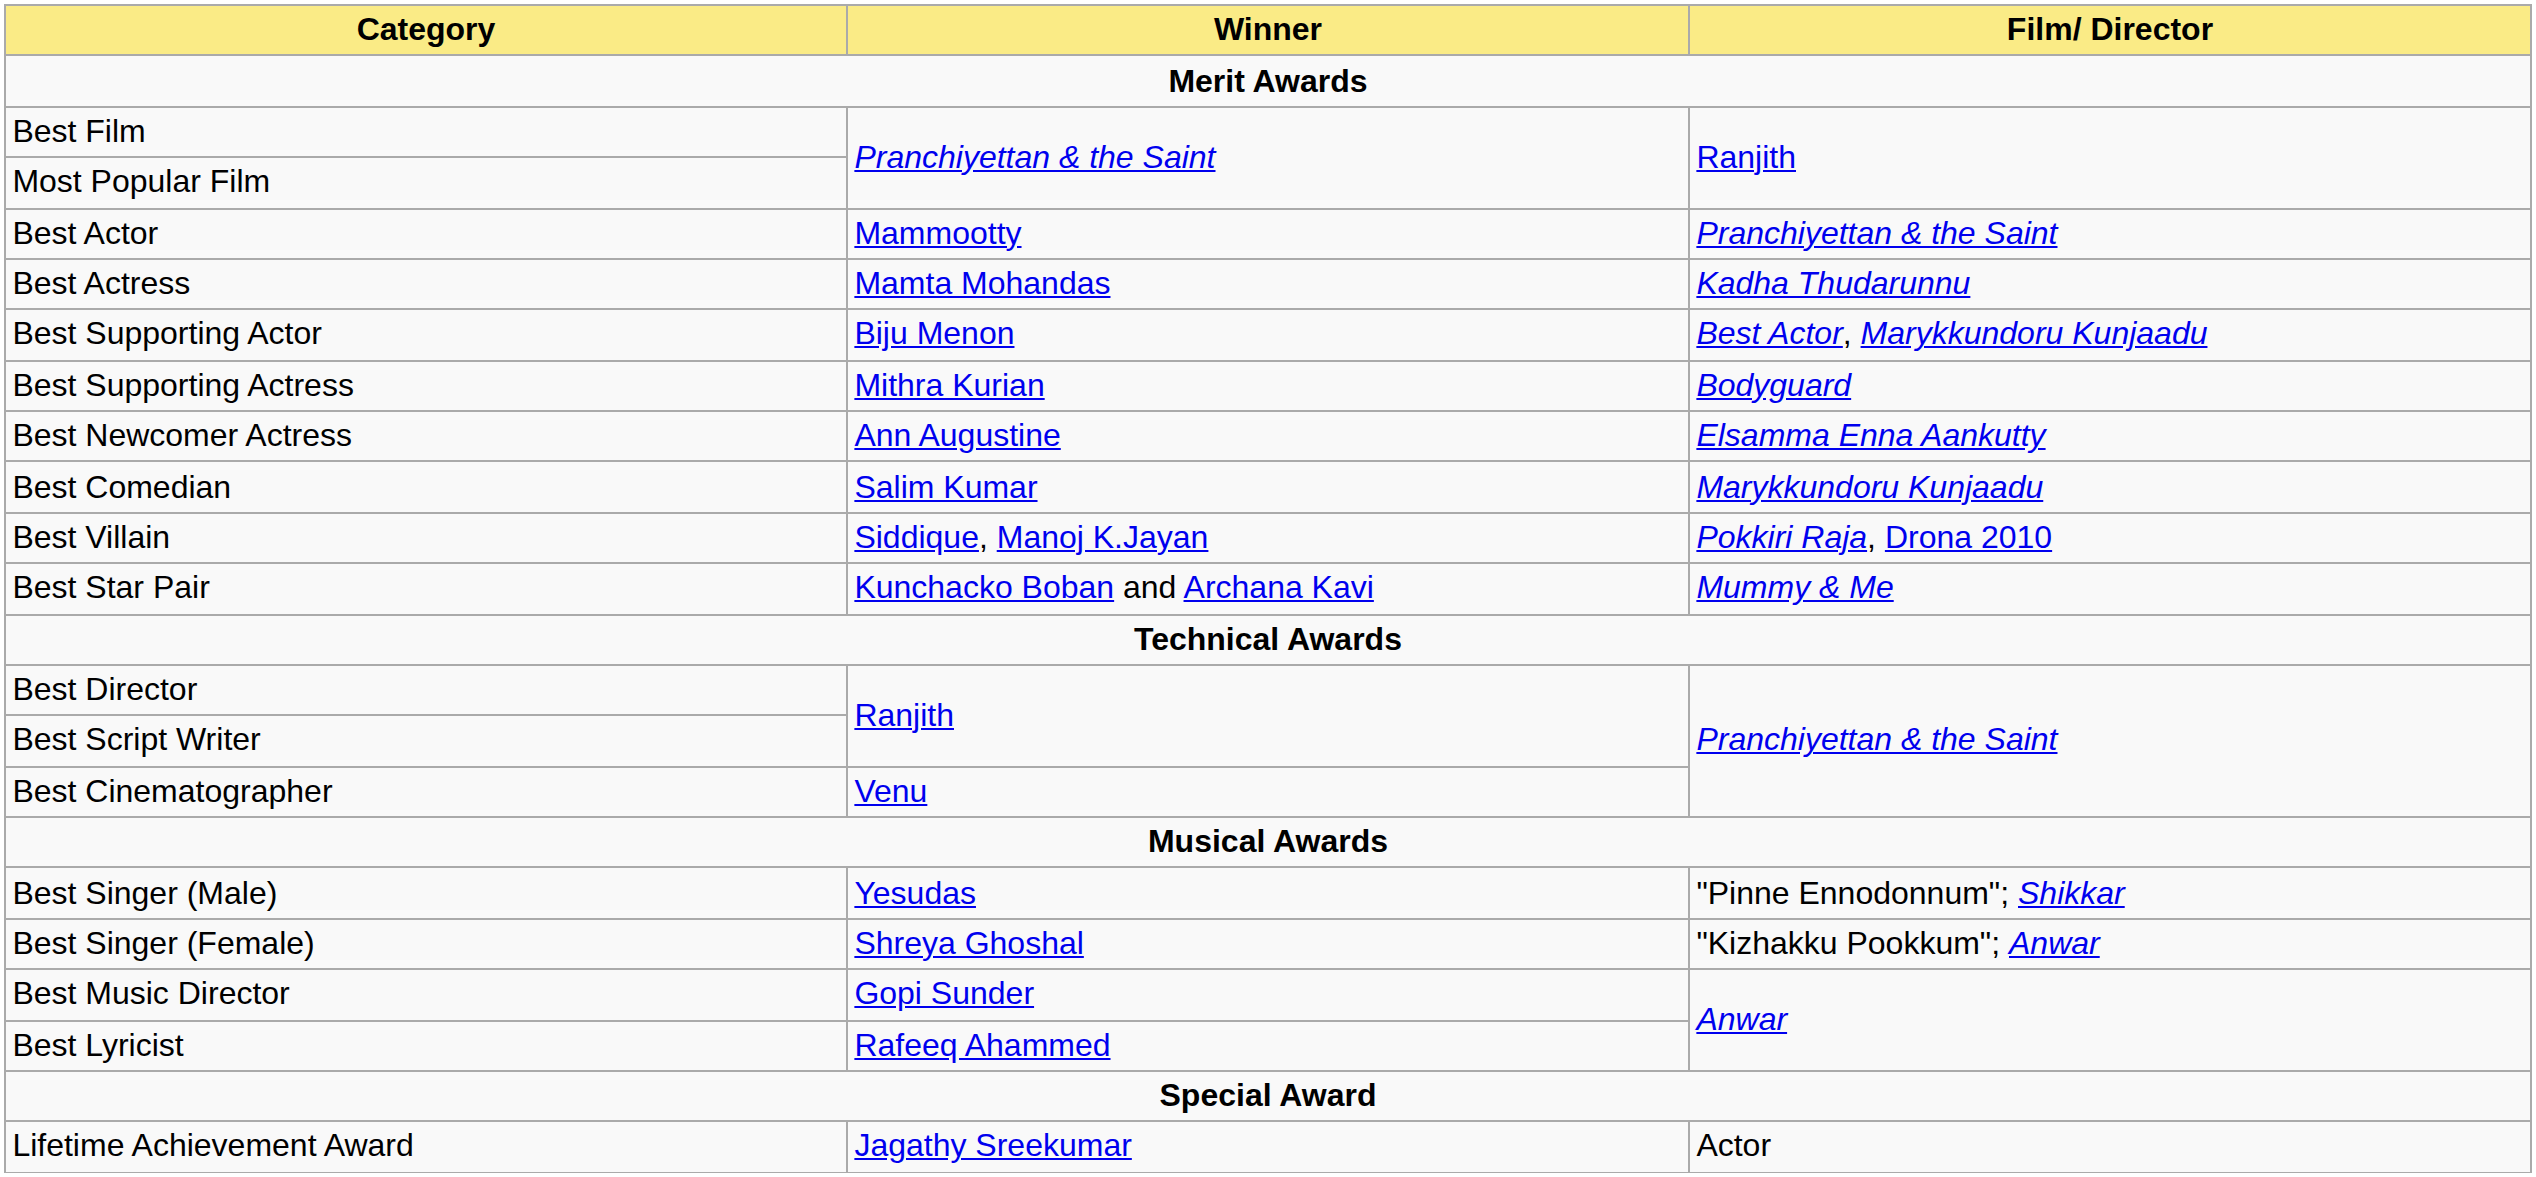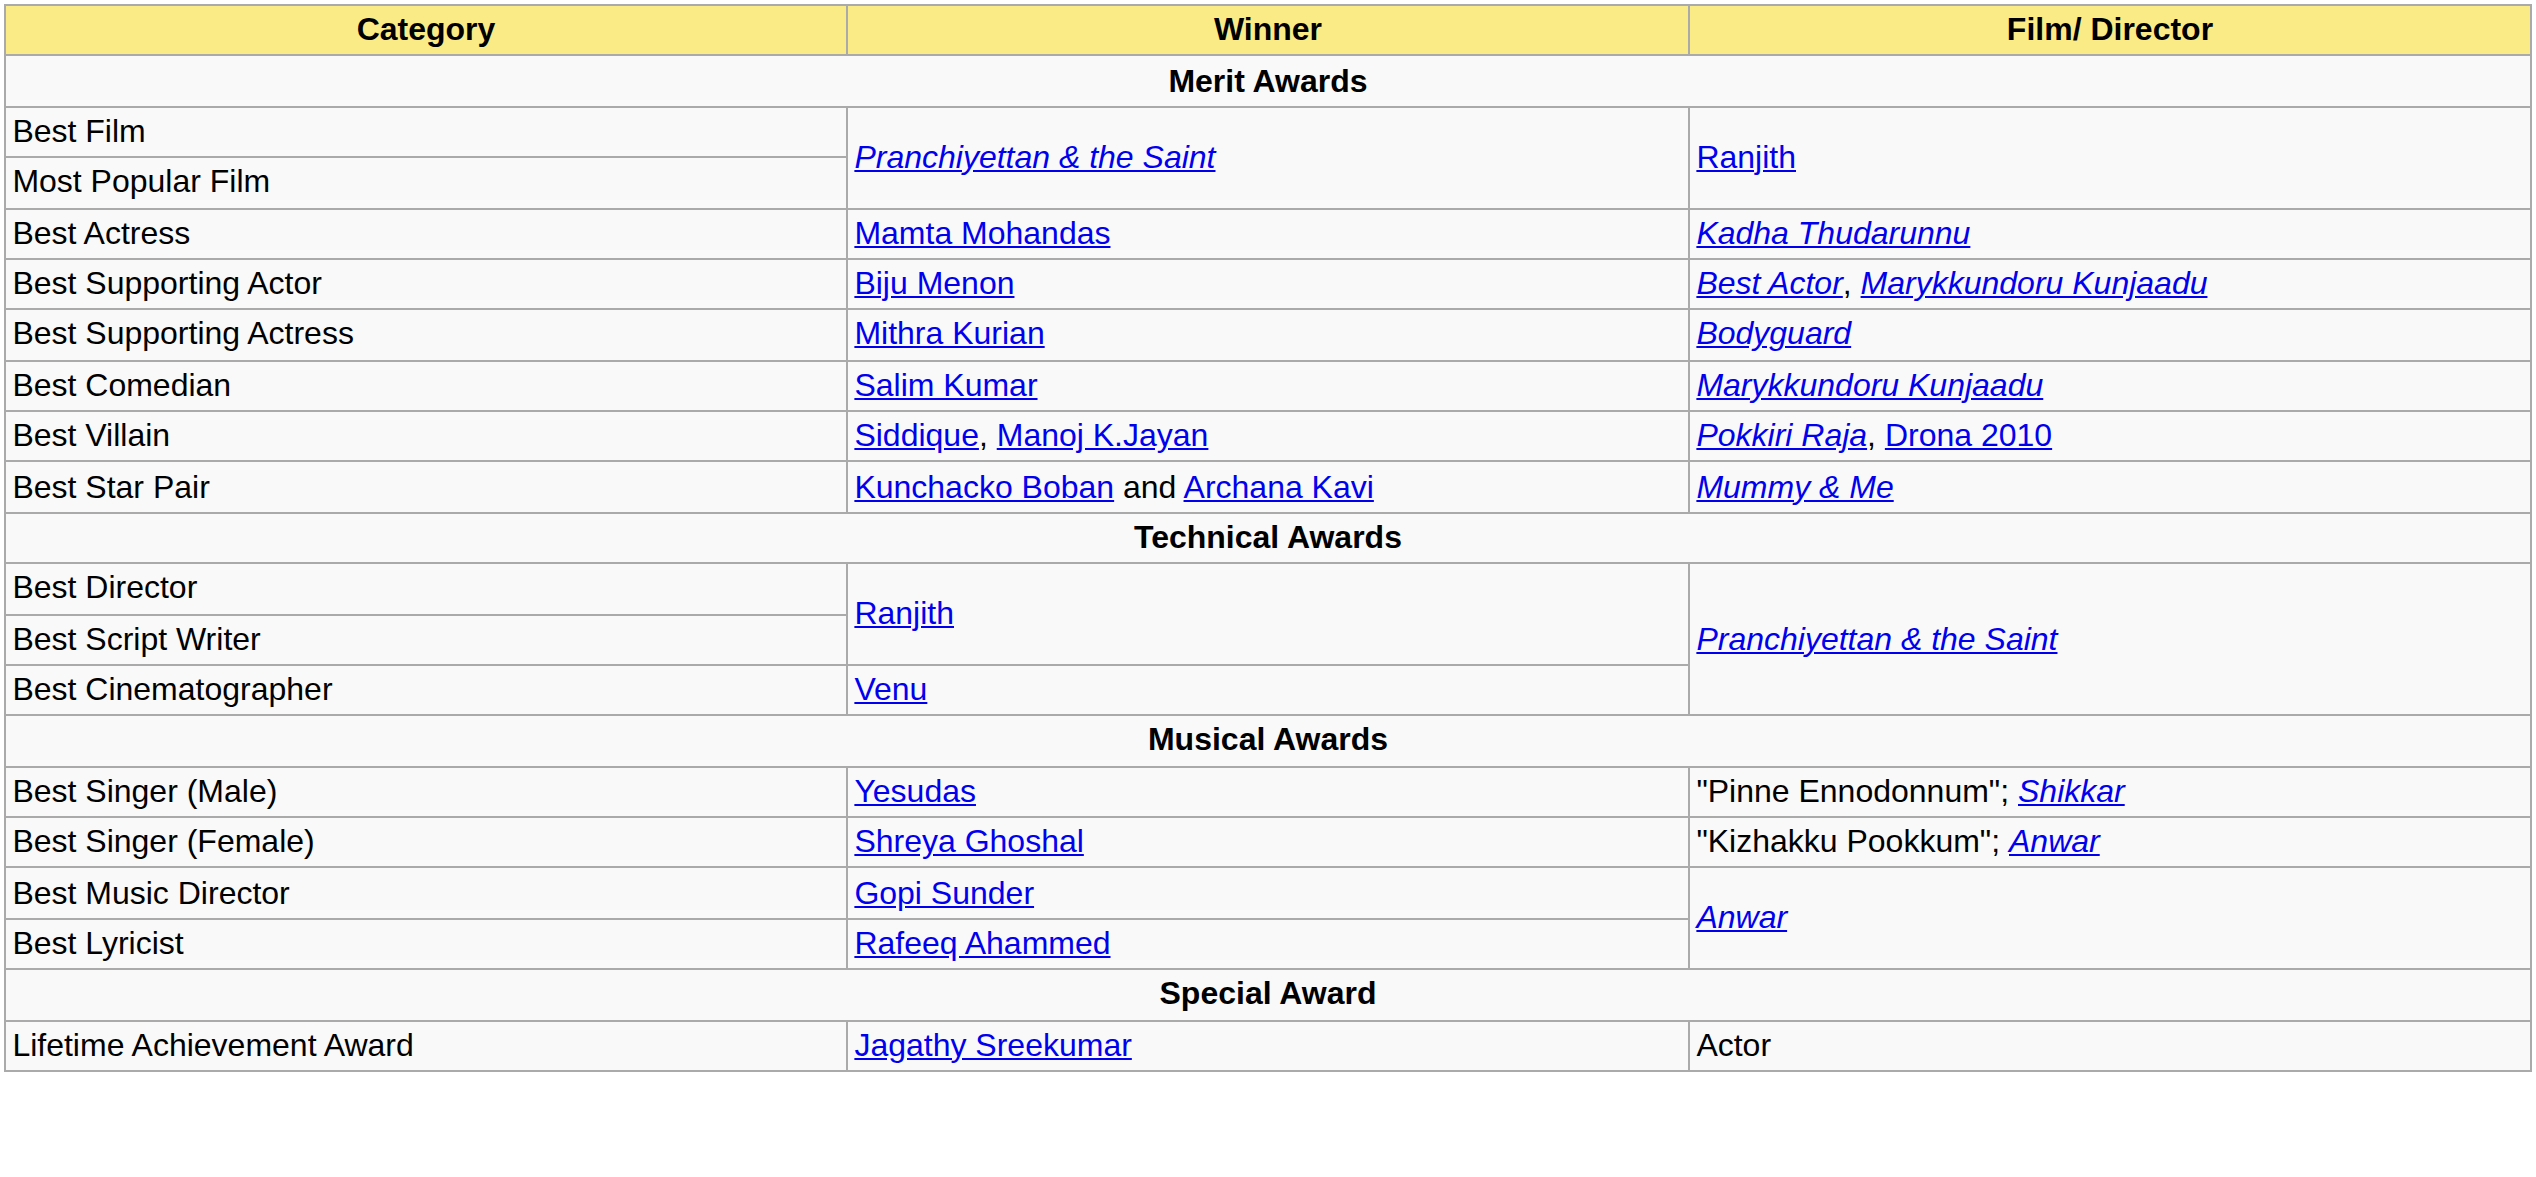 <table class="wikitable" style="width:100%">
 <tr style="background:#BEBEBE">
 <th width="30%" style="background:#FAEB86">Category</th>
 <th width="30%" style="background:#FAEB86">Winner</th>
 <th width="30%" style="background:#FAEB86">Film/ Director</th>
 </tr>
 <tr>
 <td style="text-align:center;" colspan="3"><strong>Merit Awards</strong></td>
 </tr>
 <tr>
 <td>Best Film</td>
 <td rowspan="2"><em><a href='#'>Pranchiyettan & the Saint</a></em></td>
 <td rowspan="2"><a href='#'>Ranjith</a></td>
 </tr>
 <tr>
 <td>Most Popular Film</td>
 </tr>
 <tr>
-<td>Best Actor</td>
-<td><a href='#'>Mammootty</a></td>
-<td><em><a href='#'>Pranchiyettan & the Saint</a></em></td>
-</tr>
-<tr>
 <td>Best Actress</td>
 <td><a href='#'>Mamta Mohandas</a></td>
 <td><em><a href='#'>Kadha Thudarunnu</a></em></td>
 </tr>
 <tr>
 <td>Best Supporting Actor</td>
 <td><a href='#'>Biju Menon</a></td>
 <td><em><a href='#'>Best Actor</a></em>, <em><a href='#'>Marykkundoru Kunjaadu</a></em></td>
 </tr>
 <tr>
 <td>Best Supporting Actress</td>
 <td><a href='#'>Mithra Kurian</a></td>
 <td><em><a href='#'>Bodyguard</a></em></td>
-</tr>
-<tr>
-<td>Best Newcomer Actress</td>
-<td><a href='#'>Ann Augustine</a></td>
-<td><em><a href='#'>Elsamma Enna Aankutty</a></em></td>
 </tr>
 <tr>
 <td>Best Comedian</td>
 <td><a href='#'>Salim Kumar</a></td>
 <td><em><a href='#'>Marykkundoru Kunjaadu</a></em></td>
 </tr>
 <tr>
 <td>Best Villain</td>
 <td><a href='#'>Siddique</a>, <a href='#'>Manoj K.Jayan</a></td>
 <td><em><a href='#'>Pokkiri Raja</a></em>, <a href='#'>Drona 2010</a></td>
 </tr>
 <tr>
 <td>Best Star Pair</td>
 <td><a href='#'>Kunchacko Boban</a> and <a href='#'>Archana Kavi</a></td>
 <td><em><a href='#'>Mummy & Me</a></em></td>
 </tr>
 <tr>
 <td style="text-align:center;" colspan="3"><strong>Technical Awards</strong></td>
 </tr>
 <tr>
 <td>Best Director</td>
 <td rowspan="2"><a href='#'>Ranjith</a></td>
 <td rowspan="3"><em><a href='#'>Pranchiyettan & the Saint</a></em></td>
 </tr>
 <tr>
 <td>Best Script Writer</td>
 </tr>
 <tr>
 <td>Best Cinematographer</td>
 <td><a href='#'>Venu</a></td>
 </tr>
 <tr>
 <td style="text-align:center;" colspan="3"><strong>Musical Awards</strong></td>
 </tr>
 <tr>
 <td>Best Singer (Male)</td>
 <td><a href='#'>Yesudas</a></td>
 <td>"Pinne Ennodonnum"; <em><a href='#'>Shikkar</a></em></td>
 </tr>
 <tr>
 <td>Best Singer (Female)</td>
 <td><a href='#'>Shreya Ghoshal</a></td>
 <td>"Kizhakku Pookkum"; <em><a href='#'>Anwar</a></em></td>
 </tr>
 <tr>
 <td>Best Music Director</td>
 <td><a href='#'>Gopi Sunder</a></td>
 <td rowspan="2"><em><a href='#'>Anwar</a></em></td>
 </tr>
 <tr>
 <td>Best Lyricist</td>
 <td><a href='#'>Rafeeq Ahammed</a></td>
 </tr>
 <tr>
 <td style="text-align:center;" colspan="3"><strong>Special Award</strong></td>
 </tr>
 <tr>
 <td>Lifetime Achievement Award</td>
 <td><a href='#'>Jagathy Sreekumar</a></td>
 <td>Actor</td>
 </tr>
 </table>
